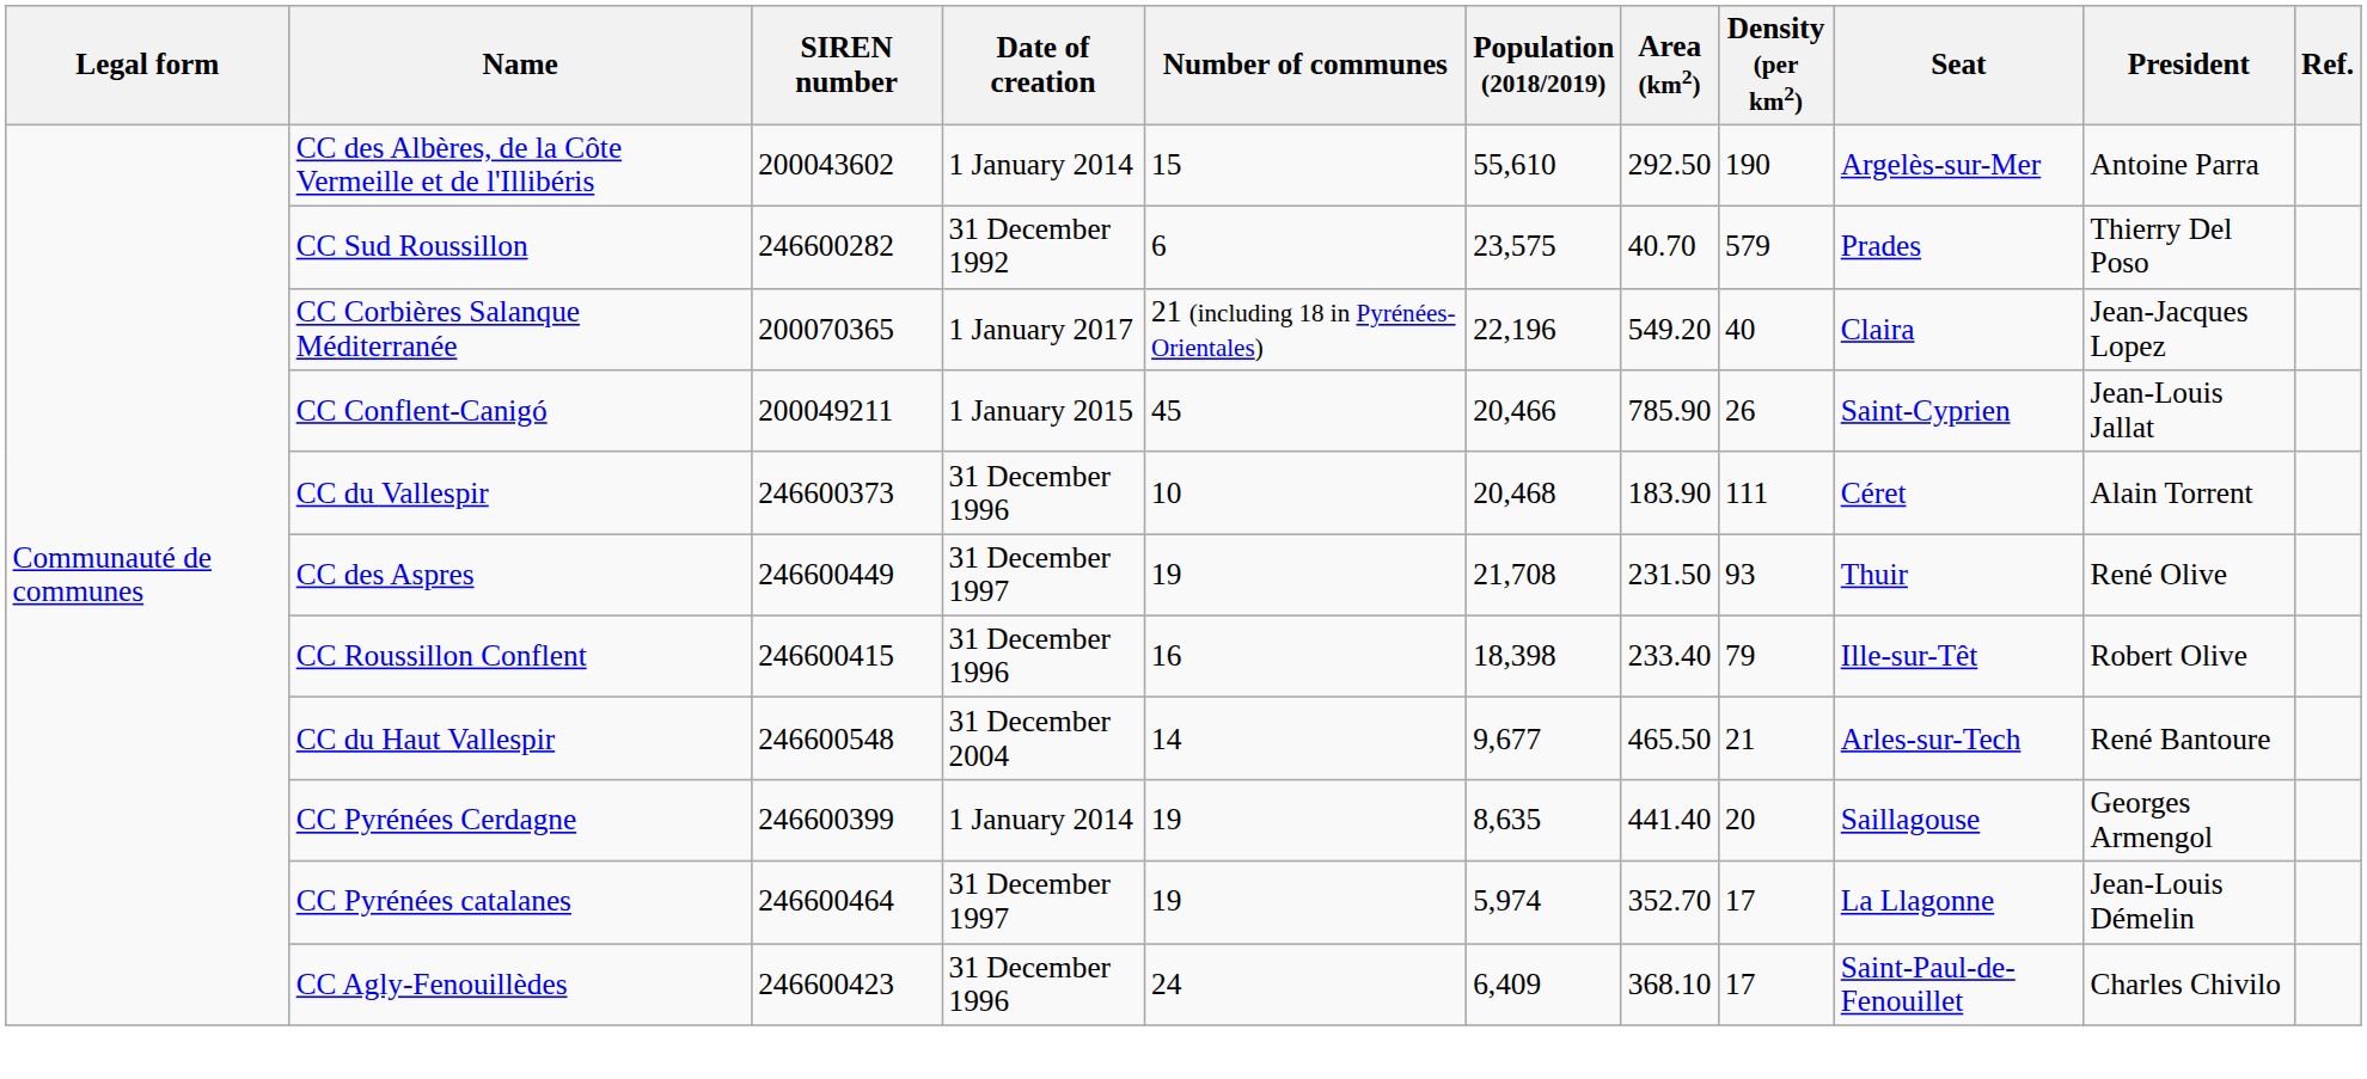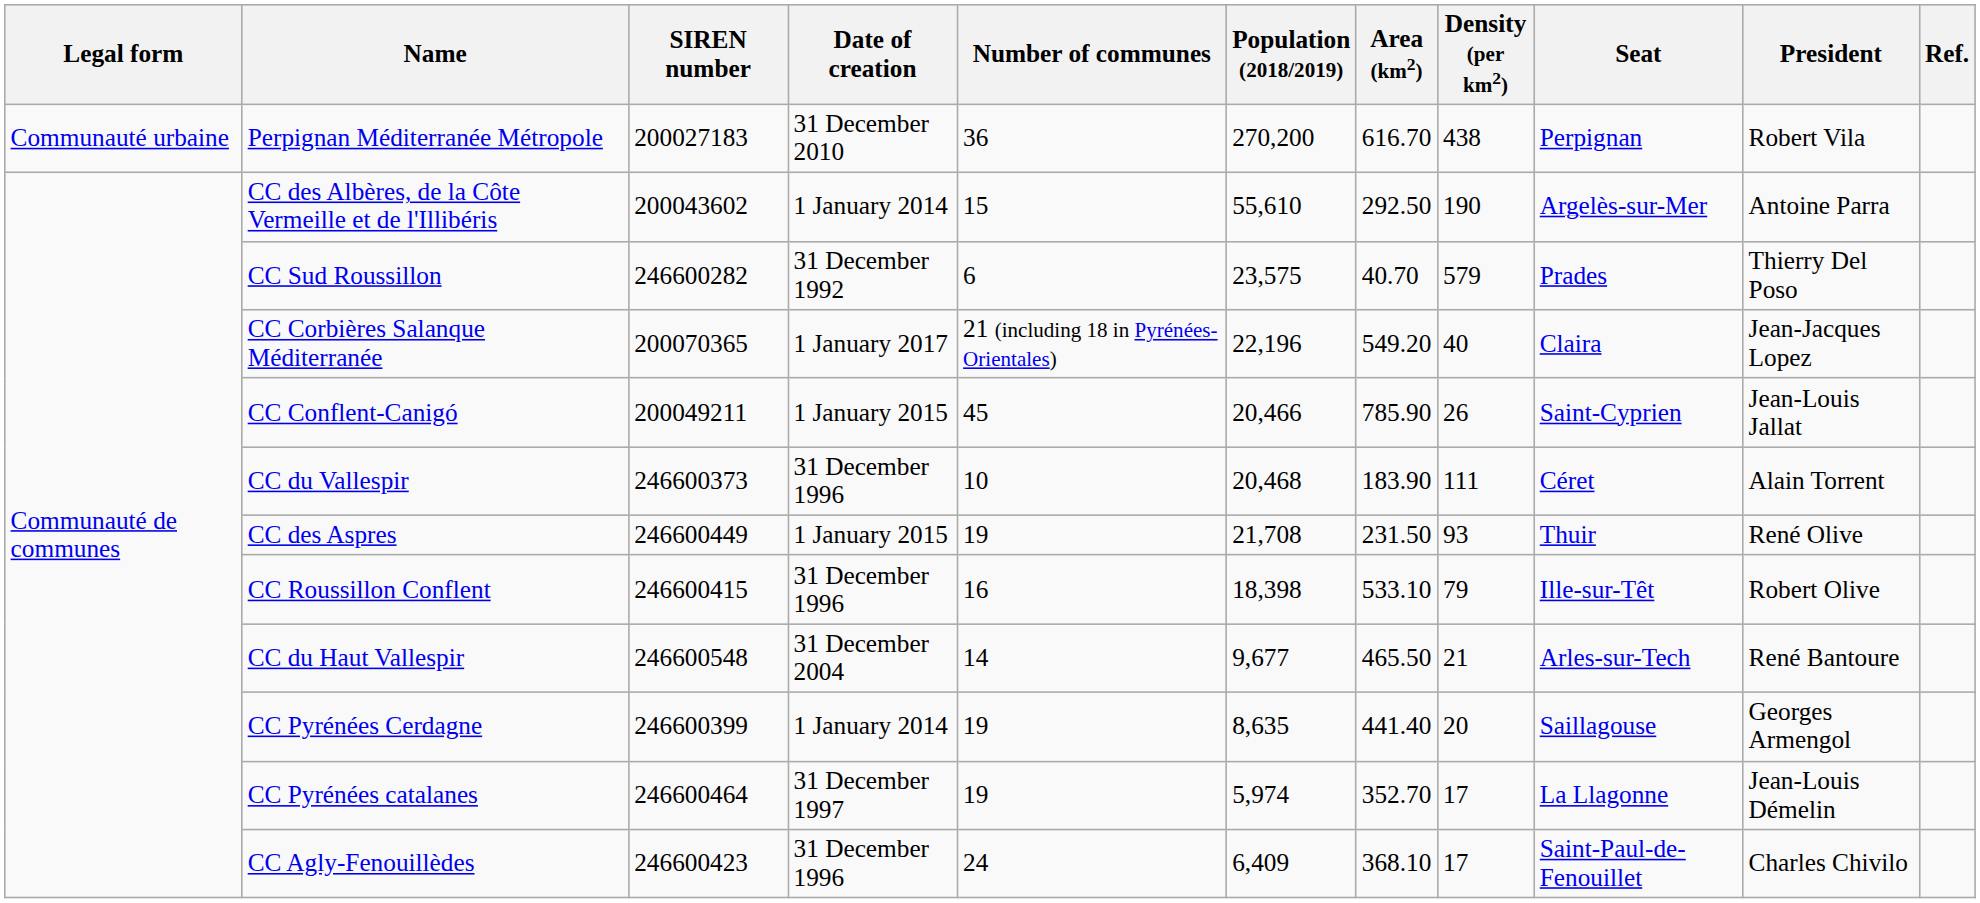 <table class="wikitable">
 <tr>
 <th>Legal form</th>
 <th>Name</th>
 <th>SIREN number</th>
 <th>Date of creation</th>
 <th>Number of communes</th>
 <th>Population<br><small>(2018/2019)</small></th>
 <th>Area<br><small>(km<sup>2</sup>)</small></th>
 <th>Density<br><small>(per km<sup>2</sup>)</small></th>
 <th>Seat</th>
 <th>President</th>
 <th>Ref.</th>
+</tr>
+<tr>
+<td><a href='#'>Communauté urbaine</a></td>
+<td><a href='#'>Perpignan Méditerranée Métropole</a></td>
+<td>200027183</td>
+<td>31 December 2010</td>
+<td>36</td>
+<td>270,200</td>
+<td>616.70</td>
+<td>438</td>
+<td><a href='#'>Perpignan</a></td>
+<td>Robert Vila</td>
+<td></td>
 </tr>
 <tr>
 <td rowspan="11"><a href='#'>Communauté de communes</a></td>
 <td><a href='#'>CC des Albères, de la Côte Vermeille et de l'Illibéris</a></td>
 <td>200043602</td>
 <td>1 January 2014</td>
 <td>15</td>
 <td>55,610</td>
 <td>292.50</td>
 <td>190</td>
 <td><a href='#'>Argelès-sur-Mer</a></td>
 <td>Antoine Parra</td>
 <td></td>
 </tr>
 <tr>
 <td><a href='#'>CC Sud Roussillon</a></td>
 <td>246600282</td>
 <td>31 December 1992</td>
 <td>6</td>
 <td>23,575</td>
 <td>40.70</td>
 <td>579</td>
 <td><a href='#'>Prades</a></td>
 <td>Thierry Del Poso</td>
 <td></td>
 </tr>
 <tr>
 <td><a href='#'>CC Corbières Salanque Méditerranée</a></td>
 <td>200070365</td>
 <td>1 January 2017</td>
 <td>21 <small>(including 18 in <a href='#'>Pyrénées-Orientales</a>)</small></td>
 <td>22,196</td>
 <td>549.20</td>
 <td>40</td>
 <td><a href='#'>Claira</a></td>
 <td>Jean-Jacques Lopez</td>
 <td></td>
 </tr>
 <tr>
 <td><a href='#'>CC Conflent-Canigó</a></td>
 <td>200049211</td>
 <td>1 January 2015</td>
 <td>45</td>
 <td>20,466</td>
 <td>785.90</td>
 <td>26</td>
 <td><a href='#'>Saint-Cyprien</a></td>
 <td>Jean-Louis Jallat</td>
 <td></td>
 </tr>
 <tr>
 <td><a href='#'>CC du Vallespir</a></td>
 <td>246600373</td>
 <td>31 December 1996</td>
 <td>10</td>
 <td>20,468</td>
 <td>183.90</td>
 <td>111</td>
 <td><a href='#'>Céret</a></td>
 <td>Alain Torrent</td>
 <td></td>
 </tr>
 <tr>
 <td><a href='#'>CC des Aspres</a></td>
 <td>246600449</td>
-<td>31 December 1997</td>
+<td>1 January 2015</td>
 <td>19</td>
 <td>21,708</td>
 <td>231.50</td>
 <td>93</td>
 <td><a href='#'>Thuir</a></td>
 <td>René Olive</td>
 <td></td>
 </tr>
 <tr>
 <td><a href='#'>CC Roussillon Conflent</a></td>
 <td>246600415</td>
 <td>31 December 1996</td>
 <td>16</td>
 <td>18,398</td>
-<td>233.40</td>
+<td>533.10</td>
 <td>79</td>
 <td><a href='#'>Ille-sur-Têt</a></td>
 <td>Robert Olive</td>
 <td></td>
 </tr>
 <tr>
 <td><a href='#'>CC du Haut Vallespir</a></td>
 <td>246600548</td>
 <td>31 December 2004</td>
 <td>14</td>
 <td>9,677</td>
 <td>465.50</td>
 <td>21</td>
 <td><a href='#'>Arles-sur-Tech</a></td>
 <td>René Bantoure</td>
 <td></td>
 </tr>
 <tr>
 <td><a href='#'>CC Pyrénées Cerdagne</a></td>
 <td>246600399</td>
 <td>1 January 2014</td>
 <td>19</td>
 <td>8,635</td>
 <td>441.40</td>
 <td>20</td>
 <td><a href='#'>Saillagouse</a></td>
 <td>Georges Armengol</td>
 <td></td>
 </tr>
 <tr>
 <td><a href='#'>CC Pyrénées catalanes</a></td>
 <td>246600464</td>
 <td>31 December 1997</td>
 <td>19</td>
 <td>5,974</td>
 <td>352.70</td>
 <td>17</td>
 <td><a href='#'>La Llagonne</a></td>
 <td>Jean-Louis Démelin</td>
 <td></td>
 </tr>
 <tr>
 <td><a href='#'>CC Agly-Fenouillèdes</a></td>
 <td>246600423</td>
 <td>31 December 1996</td>
 <td>24</td>
 <td>6,409</td>
 <td>368.10</td>
 <td>17</td>
 <td><a href='#'>Saint-Paul-de-Fenouillet</a></td>
 <td>Charles Chivilo</td>
 <td></td>
 </tr>
 </table>
